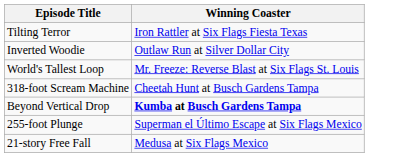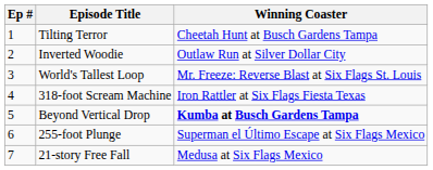 <table class="wikitable">
 <tr>
+<th>Ep #</th>
 <th>Episode Title</th>
 <th>Winning Coaster</th>
 </tr>
 <tr>
+<td>1</td>
 <td>Tilting Terror</td>
-<td><a href='#'>Iron Rattler</a> at <a href='#'>Six Flags Fiesta Texas</a></td>
+<td><a href='#'>Cheetah Hunt</a> at <a href='#'>Busch Gardens Tampa</a></td>
 </tr>
 <tr>
+<td>2</td>
 <td>Inverted Woodie</td>
 <td><a href='#'>Outlaw Run</a> at <a href='#'>Silver Dollar City</a></td>
 </tr>
 <tr>
+<td>3</td>
 <td>World's Tallest Loop</td>
 <td><a href='#'>Mr. Freeze: Reverse Blast</a> at <a href='#'>Six Flags St. Louis</a></td>
 </tr>
 <tr>
+<td>4</td>
 <td>318-foot Scream Machine</td>
-<td><a href='#'>Cheetah Hunt</a> at <a href='#'>Busch Gardens Tampa</a></td>
+<td><a href='#'>Iron Rattler</a> at <a href='#'>Six Flags Fiesta Texas</a></td>
 </tr>
 <tr>
+<td>5</td>
 <td>Beyond Vertical Drop</td>
 <td><strong><a href='#'>Kumba</a> at <a href='#'>Busch Gardens Tampa</a></strong></td>
 </tr>
 <tr>
+<td>6</td>
 <td>255-foot Plunge</td>
 <td><a href='#'>Superman el Último Escape</a> at <a href='#'>Six Flags Mexico</a></td>
 </tr>
 <tr>
+<td>7</td>
 <td>21-story Free Fall</td>
 <td><a href='#'>Medusa</a> at <a href='#'>Six Flags Mexico</a></td>
 </tr>
 </table>
